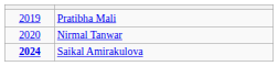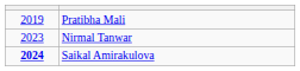 <table class=wikitable style="width: 400px;">
 <tr>
 <th width="40"></th>
 <th width="200"></th>
 </tr>
 <tr>
 <td align=center><a href='#'>2019</a></td>
 <td> <a href='#'>Pratibha Mali</a></td>
 </tr>
 <tr>
-<td align=center><a href='#'>2020</a></td>
+<td align=center><a href='#'>2023</a></td>
 <td> <a href='#'>Nirmal Tanwar</a></td>
 </tr>
 <tr>
 <td align=center><strong><a href='#'>2024</a></strong></td>
 <td> <a href='#'>Saikal Amirakulova</a></td>
 </tr>
 </table>
